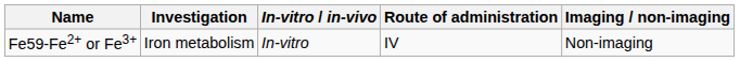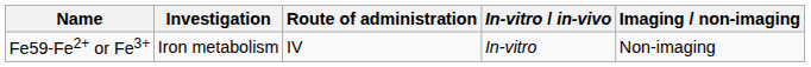 <table class="wikitable" style="font-size:95%">
 <tr>
 <th>Name</th>
 <th>Investigation</th>
+<th>Route of administration</th>
 <th><em>In-vitro</em> / <em>in-vivo</em></th>
-<th>Route of administration</th>
 <th>Imaging / non-imaging</th>
 </tr>
 <tr>
 <td>Fe59-Fe<sup>2+</sup> or Fe<sup>3+</sup></td>
 <td>Iron metabolism</td>
+<td>IV</td>
 <td><em>In-vitro</em></td>
-<td>IV</td>
 <td>Non-imaging</td>
 </tr>
 </table>
